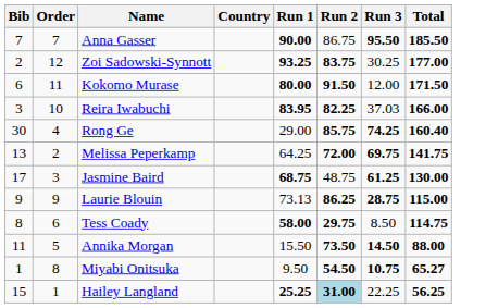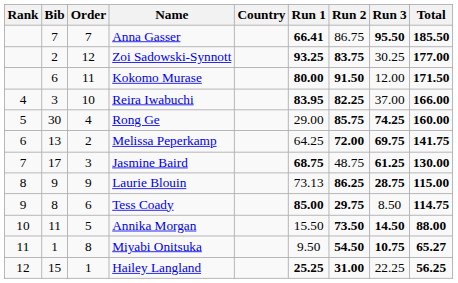 <table class="wikitable sortable" style="text-align:center">
 <tr>
+<th>Rank</th>
 <th>Bib</th>
 <th>Order</th>
 <th>Name</th>
 <th>Country</th>
 <th>Run 1</th>
 <th>Run 2</th>
 <th>Run 3</th>
 <th>Total</th>
 </tr>
 <tr>
+<td></td>
 <td>7</td>
 <td>7</td>
 <td align=left><a href='#'>Anna Gasser</a></td>
 <td align=left></td>
-<td><strong>90.00</strong></td>
+<td><strong>66.41</strong></td>
 <td>86.75</td>
 <td><strong>95.50</strong></td>
 <td><strong>185.50</strong></td>
 </tr>
 <tr>
+<td></td>
 <td>2</td>
 <td>12</td>
 <td align=left><a href='#'>Zoi Sadowski-Synnott</a></td>
 <td align=left></td>
 <td><strong>93.25</strong></td>
 <td><strong>83.75</strong></td>
 <td>30.25</td>
 <td><strong>177.00</strong></td>
 </tr>
 <tr>
+<td></td>
 <td>6</td>
 <td>11</td>
 <td align=left><a href='#'>Kokomo Murase</a></td>
 <td align=left></td>
 <td><strong>80.00</strong></td>
 <td><strong>91.50</strong></td>
 <td>12.00</td>
 <td><strong>171.50</strong></td>
 </tr>
 <tr>
+<td>4</td>
 <td>3</td>
 <td>10</td>
 <td align=left><a href='#'>Reira Iwabuchi</a></td>
 <td align=left></td>
 <td><strong>83.95</strong></td>
 <td><strong>82.25</strong></td>
-<td>37.03</td>
+<td>37.00</td>
 <td><strong>166.00</strong></td>
 </tr>
 <tr>
+<td>5</td>
 <td>30</td>
 <td>4</td>
 <td align=left><a href='#'>Rong Ge</a></td>
 <td align=left></td>
 <td>29.00</td>
 <td><strong>85.75</strong></td>
 <td><strong>74.25</strong></td>
-<td><strong>160.40</strong></td>
+<td><strong>160.00</strong></td>
 </tr>
 <tr>
+<td>6</td>
 <td>13</td>
 <td>2</td>
 <td align=left><a href='#'>Melissa Peperkamp</a></td>
 <td align=left></td>
 <td>64.25</td>
 <td><strong>72.00</strong></td>
 <td><strong>69.75</strong></td>
 <td><strong>141.75</strong></td>
 </tr>
 <tr>
+<td>7</td>
 <td>17</td>
 <td>3</td>
 <td align=left><a href='#'>Jasmine Baird</a></td>
 <td align=left></td>
 <td><strong>68.75</strong></td>
 <td>48.75</td>
 <td><strong>61.25</strong></td>
 <td><strong>130.00</strong></td>
 </tr>
 <tr>
+<td>8</td>
 <td>9</td>
 <td>9</td>
 <td align=left><a href='#'>Laurie Blouin</a></td>
 <td align=left></td>
 <td>73.13</td>
 <td><strong>86.25</strong></td>
 <td><strong>28.75</strong></td>
 <td><strong>115.00</strong></td>
 </tr>
 <tr>
+<td>9</td>
 <td>8</td>
 <td>6</td>
 <td align=left><a href='#'>Tess Coady</a></td>
 <td align=left></td>
-<td><strong>58.00</strong></td>
+<td><strong>85.00</strong></td>
 <td><strong>29.75</strong></td>
 <td>8.50</td>
 <td><strong>114.75</strong></td>
 </tr>
 <tr>
+<td>10</td>
 <td>11</td>
 <td>5</td>
 <td align=left><a href='#'>Annika Morgan</a></td>
 <td align=left></td>
 <td>15.50</td>
 <td><strong>73.50</strong></td>
 <td><strong>14.50</strong></td>
 <td><strong>88.00</strong></td>
 </tr>
 <tr>
+<td>11</td>
 <td>1</td>
 <td>8</td>
 <td align=left><a href='#'>Miyabi Onitsuka</a></td>
 <td align=left></td>
 <td>9.50</td>
 <td><strong>54.50</strong></td>
 <td><strong>10.75</strong></td>
 <td><strong>65.27</strong></td>
 </tr>
 <tr>
+<td>12</td>
 <td>15</td>
 <td>1</td>
 <td align=left><a href='#'>Hailey Langland</a></td>
 <td align=left></td>
 <td><strong>25.25</strong></td>
-<td style="background: lightblue;"><strong>31.00</strong></td>
+<td><strong>31.00</strong></td>
 <td>22.25</td>
 <td><strong>56.25</strong></td>
 </tr>
 </table>
